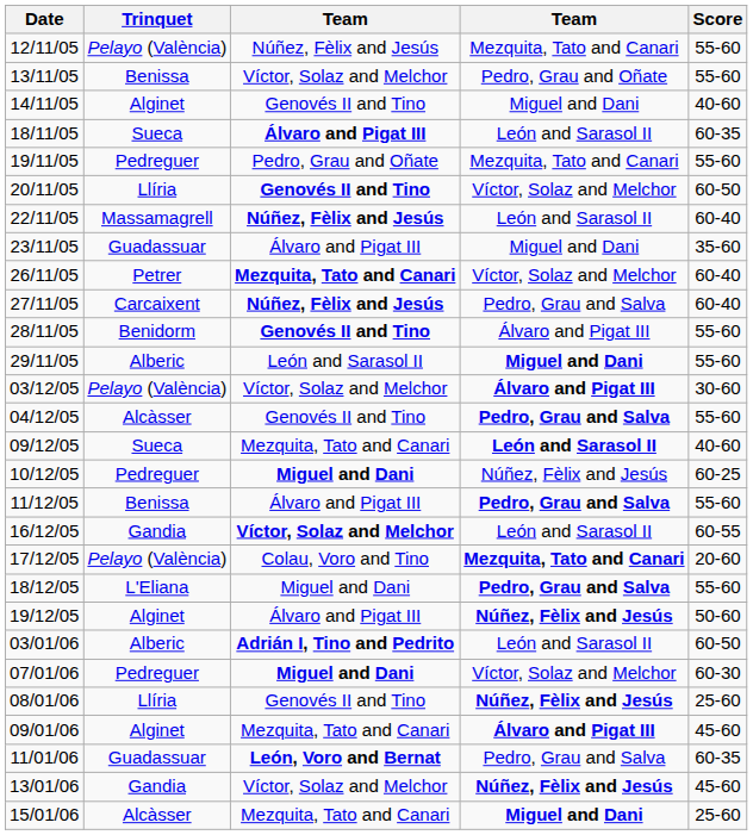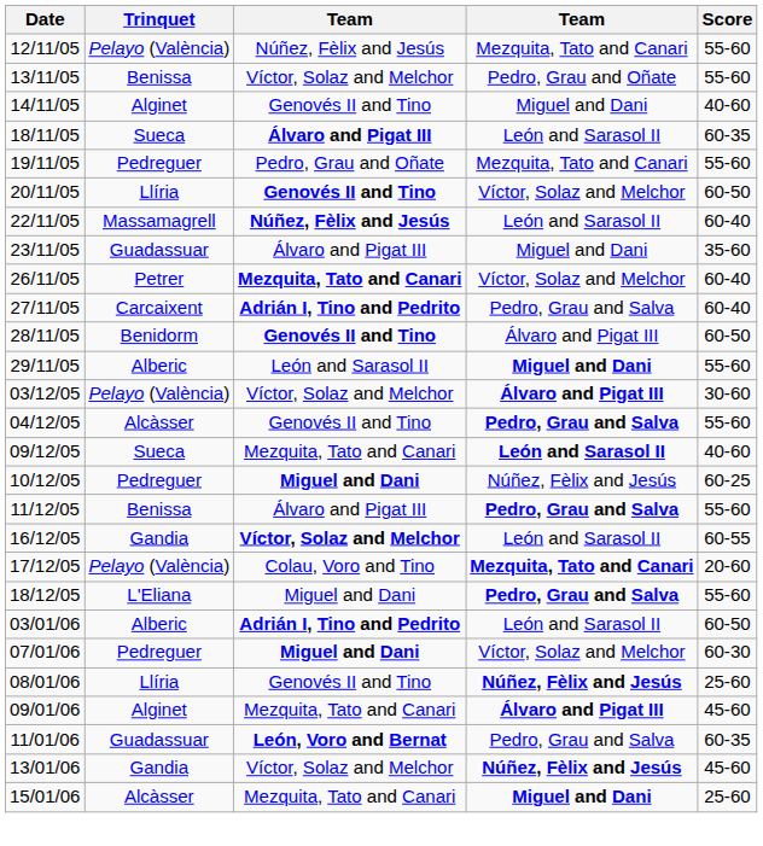 <table class="wikitable">
 <tr>
 <th>Date</th>
 <th><a href='#'>Trinquet</a></th>
 <th>Team</th>
 <th>Team</th>
 <th>Score</th>
 </tr>
 <tr align="center">
 <td>12/11/05</td>
 <td><a href='#'><em>Pelayo</em></a> (<a href='#'>València</a>)</td>
 <td><a href='#'>Núñez</a>, <a href='#'>Fèlix</a> and <a href='#'>Jesús</a></td>
 <td><a href='#'>Mezquita</a>, <a href='#'>Tato</a> and <a href='#'>Canari</a></td>
 <td>55-60</td>
 </tr>
 <tr align="center">
 <td>13/11/05</td>
 <td><a href='#'>Benissa</a></td>
 <td><a href='#'>Víctor</a>, <a href='#'>Solaz</a> and <a href='#'>Melchor</a></td>
 <td><a href='#'>Pedro</a>, <a href='#'>Grau</a> and <a href='#'>Oñate</a></td>
 <td>55-60</td>
 </tr>
 <tr align="center">
 <td>14/11/05</td>
 <td><a href='#'>Alginet</a></td>
 <td><a href='#'>Genovés II</a> and <a href='#'>Tino</a></td>
 <td><a href='#'>Miguel</a> and <a href='#'>Dani</a></td>
 <td>40-60</td>
 </tr>
 <tr align="center">
 <td>18/11/05</td>
 <td><a href='#'>Sueca</a></td>
 <td><strong><a href='#'>Álvaro</a> and <a href='#'>Pigat III</a></strong></td>
 <td><a href='#'>León</a> and <a href='#'>Sarasol II</a></td>
 <td>60-35</td>
 </tr>
 <tr align="center">
 <td>19/11/05</td>
 <td><a href='#'>Pedreguer</a></td>
 <td><a href='#'>Pedro</a>, <a href='#'>Grau</a> and <a href='#'>Oñate</a></td>
 <td><a href='#'>Mezquita</a>, <a href='#'>Tato</a> and <a href='#'>Canari</a></td>
 <td>55-60</td>
 </tr>
 <tr align="center">
 <td>20/11/05</td>
 <td><a href='#'>Llíria</a></td>
 <td><strong><a href='#'>Genovés II</a> and <a href='#'>Tino</a></strong></td>
 <td><a href='#'>Víctor</a>, <a href='#'>Solaz</a> and <a href='#'>Melchor</a></td>
 <td>60-50</td>
 </tr>
 <tr align="center">
 <td>22/11/05</td>
 <td><a href='#'>Massamagrell</a></td>
 <td><strong><a href='#'>Núñez</a>, <a href='#'>Fèlix</a> and <a href='#'>Jesús</a></strong></td>
 <td><a href='#'>León</a> and <a href='#'>Sarasol II</a></td>
 <td>60-40</td>
 </tr>
 <tr align="center">
 <td>23/11/05</td>
 <td><a href='#'>Guadassuar</a></td>
 <td><a href='#'>Álvaro</a> and <a href='#'>Pigat III</a></td>
 <td><a href='#'>Miguel</a> and <a href='#'>Dani</a></td>
 <td>35-60</td>
 </tr>
 <tr align="center">
 <td>26/11/05</td>
 <td><a href='#'>Petrer</a></td>
 <td><strong><a href='#'>Mezquita</a>, <a href='#'>Tato</a> and <a href='#'>Canari</a></strong></td>
 <td><a href='#'>Víctor</a>, <a href='#'>Solaz</a> and <a href='#'>Melchor</a></td>
 <td>60-40</td>
 </tr>
 <tr align="center">
 <td>27/11/05</td>
 <td><a href='#'>Carcaixent</a></td>
-<td><strong><a href='#'>Núñez</a>, <a href='#'>Fèlix</a> and <a href='#'>Jesús</a></strong></td>
+<td><strong><a href='#'>Adrián I</a>, <a href='#'>Tino</a> and <a href='#'>Pedrito</a></strong></td>
 <td><a href='#'>Pedro</a>, <a href='#'>Grau</a> and <a href='#'>Salva</a></td>
 <td>60-40</td>
 </tr>
 <tr align="center">
 <td>28/11/05</td>
 <td><a href='#'>Benidorm</a></td>
 <td><strong><a href='#'>Genovés II</a> and <a href='#'>Tino</a></strong></td>
 <td><a href='#'>Álvaro</a> and <a href='#'>Pigat III</a></td>
-<td>55-60</td>
+<td>60-50</td>
 </tr>
 <tr align="center">
 <td>29/11/05</td>
 <td><a href='#'>Alberic</a></td>
 <td><a href='#'>León</a> and <a href='#'>Sarasol II</a></td>
 <td><strong><a href='#'>Miguel</a> and <a href='#'>Dani</a></strong></td>
 <td>55-60</td>
 </tr>
 <tr align="center">
 <td>03/12/05</td>
 <td><a href='#'><em>Pelayo</em></a> (<a href='#'>València</a>)</td>
 <td><a href='#'>Víctor</a>, <a href='#'>Solaz</a> and <a href='#'>Melchor</a></td>
 <td><strong><a href='#'>Álvaro</a> and <a href='#'>Pigat III</a></strong></td>
 <td>30-60</td>
 </tr>
 <tr align="center">
 <td>04/12/05</td>
 <td><a href='#'>Alcàsser</a></td>
 <td><a href='#'>Genovés II</a> and <a href='#'>Tino</a></td>
 <td><strong><a href='#'>Pedro</a>, <a href='#'>Grau</a> and <a href='#'>Salva</a></strong></td>
 <td>55-60</td>
 </tr>
 <tr align="center">
 <td>09/12/05</td>
 <td><a href='#'>Sueca</a></td>
 <td><a href='#'>Mezquita</a>, <a href='#'>Tato</a> and <a href='#'>Canari</a></td>
 <td><strong><a href='#'>León</a> and <a href='#'>Sarasol II</a></strong></td>
 <td>40-60</td>
 </tr>
 <tr align="center">
 <td>10/12/05</td>
 <td><a href='#'>Pedreguer</a></td>
 <td><strong><a href='#'>Miguel</a> and <a href='#'>Dani</a></strong></td>
 <td><a href='#'>Núñez</a>, <a href='#'>Fèlix</a> and <a href='#'>Jesús</a></td>
 <td>60-25</td>
 </tr>
 <tr align="center">
 <td>11/12/05</td>
 <td><a href='#'>Benissa</a></td>
 <td><a href='#'>Álvaro</a> and <a href='#'>Pigat III</a></td>
 <td><strong><a href='#'>Pedro</a>, <a href='#'>Grau</a> and <a href='#'>Salva</a></strong></td>
 <td>55-60</td>
 </tr>
 <tr align="center">
 <td>16/12/05</td>
 <td><a href='#'>Gandia</a></td>
 <td><strong><a href='#'>Víctor</a>, <a href='#'>Solaz</a> and <a href='#'>Melchor</a></strong></td>
 <td><a href='#'>León</a> and <a href='#'>Sarasol II</a></td>
 <td>60-55</td>
 </tr>
 <tr align="center">
 <td>17/12/05</td>
 <td><a href='#'><em>Pelayo</em></a> (<a href='#'>València</a>)</td>
 <td><a href='#'>Colau</a>, <a href='#'>Voro</a> and <a href='#'>Tino</a></td>
 <td><strong><a href='#'>Mezquita</a>, <a href='#'>Tato</a> and <a href='#'>Canari</a></strong></td>
 <td>20-60</td>
 </tr>
 <tr align="center">
 <td>18/12/05</td>
 <td><a href='#'>L'Eliana</a></td>
 <td><a href='#'>Miguel</a> and <a href='#'>Dani</a></td>
 <td><strong><a href='#'>Pedro</a>, <a href='#'>Grau</a> and <a href='#'>Salva</a></strong></td>
 <td>55-60</td>
 </tr>
 <tr align="center">
-<td>19/12/05</td>
-<td><a href='#'>Alginet</a></td>
-<td><a href='#'>Álvaro</a> and <a href='#'>Pigat III</a></td>
-<td><strong><a href='#'>Núñez</a>, <a href='#'>Fèlix</a> and <a href='#'>Jesús</a></strong></td>
-<td>50-60</td>
-</tr>
-<tr align="center">
 <td>03/01/06</td>
 <td><a href='#'>Alberic</a></td>
 <td><strong><a href='#'>Adrián I</a>, <a href='#'>Tino</a> and <a href='#'>Pedrito</a></strong></td>
 <td><a href='#'>León</a> and <a href='#'>Sarasol II</a></td>
 <td>60-50</td>
 </tr>
 <tr align="center">
 <td>07/01/06</td>
 <td><a href='#'>Pedreguer</a></td>
 <td><strong><a href='#'>Miguel</a> and <a href='#'>Dani</a></strong></td>
 <td><a href='#'>Víctor</a>, <a href='#'>Solaz</a> and <a href='#'>Melchor</a></td>
 <td>60-30</td>
 </tr>
 <tr align="center">
 <td>08/01/06</td>
 <td><a href='#'>Llíria</a></td>
 <td><a href='#'>Genovés II</a> and <a href='#'>Tino</a></td>
 <td><strong><a href='#'>Núñez</a>, <a href='#'>Fèlix</a> and <a href='#'>Jesús</a></strong></td>
 <td>25-60</td>
 </tr>
 <tr align="center">
 <td>09/01/06</td>
 <td><a href='#'>Alginet</a></td>
 <td><a href='#'>Mezquita</a>, <a href='#'>Tato</a> and <a href='#'>Canari</a></td>
 <td><strong><a href='#'>Álvaro</a> and <a href='#'>Pigat III</a></strong></td>
 <td>45-60</td>
 </tr>
 <tr align="center">
 <td>11/01/06</td>
 <td><a href='#'>Guadassuar</a></td>
 <td><strong><a href='#'>León</a>, <a href='#'>Voro</a> and <a href='#'>Bernat</a></strong></td>
 <td><a href='#'>Pedro</a>, <a href='#'>Grau</a> and <a href='#'>Salva</a></td>
 <td>60-35</td>
 </tr>
 <tr align="center">
 <td>13/01/06</td>
 <td><a href='#'>Gandia</a></td>
 <td><a href='#'>Víctor</a>, <a href='#'>Solaz</a> and <a href='#'>Melchor</a></td>
 <td><strong><a href='#'>Núñez</a>, <a href='#'>Fèlix</a> and <a href='#'>Jesús</a></strong></td>
 <td>45-60</td>
 </tr>
 <tr align="center">
 <td>15/01/06</td>
 <td><a href='#'>Alcàsser</a></td>
 <td><a href='#'>Mezquita</a>, <a href='#'>Tato</a> and <a href='#'>Canari</a></td>
 <td><strong><a href='#'>Miguel</a> and <a href='#'>Dani</a></strong></td>
 <td>25-60</td>
 </tr>
 </table>
